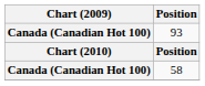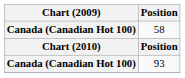 <table class="wikitable plainrowheaders" style="text-align:center;">
 <tr>
 <th scope="col">Chart (2009)</th>
 <th scope="col">Position</th>
 </tr>
 <tr>
 <th scope="row">Canada (Canadian Hot 100)</th>
-<td>93</td>
+<td>58</td>
 </tr>
 <tr>
 <th scope="col">Chart (2010)</th>
 <th scope="col">Position</th>
 </tr>
 <tr>
 <th scope="row">Canada (Canadian Hot 100)</th>
-<td>58</td>
+<td>93</td>
 </tr>
 <tr>
 </tr>
 </table>
